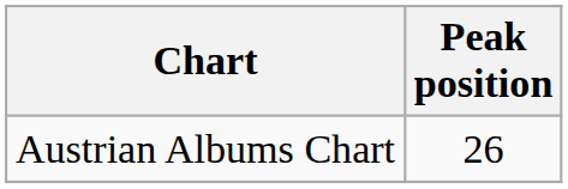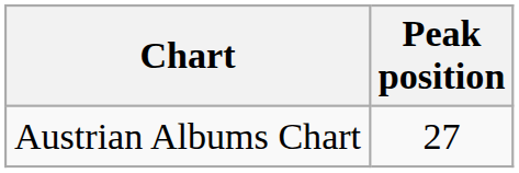 <table class="wikitable">
 <tr>
 <th>Chart</th>
 <th>Peak<br>position</th>
 </tr>
 <tr>
 <td>Austrian Albums Chart</td>
-<td align="center">26</td>
+<td align="center">27</td>
 </tr>
 </table>
